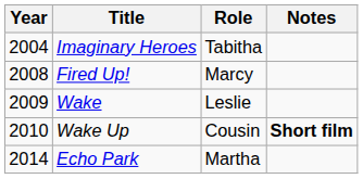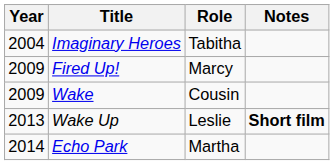 <table class="wikitable">
 <tr>
 <th>Year</th>
 <th>Title</th>
 <th>Role</th>
 <th>Notes</th>
 </tr>
 <tr>
 <td>2004</td>
 <td><em><a href='#'>Imaginary Heroes</a></em></td>
 <td>Tabitha</td>
 <td></td>
 </tr>
 <tr>
-<td>2008</td>
+<td>2009</td>
 <td><em><a href='#'>Fired Up!</a></em></td>
 <td>Marcy</td>
 <td></td>
 </tr>
 <tr>
 <td>2009</td>
 <td><em><a href='#'>Wake</a></em></td>
-<td>Leslie</td>
+<td>Cousin</td>
 <td></td>
 </tr>
 <tr>
-<td>2010</td>
+<td>2013</td>
 <td><em>Wake Up</em></td>
-<td>Cousin</td>
+<td>Leslie</td>
 <td><strong>Short film</strong></td>
 </tr>
 <tr>
 <td>2014</td>
 <td><em><a href='#'>Echo Park</a></em></td>
 <td>Martha</td>
 <td></td>
 </tr>
 </table>
